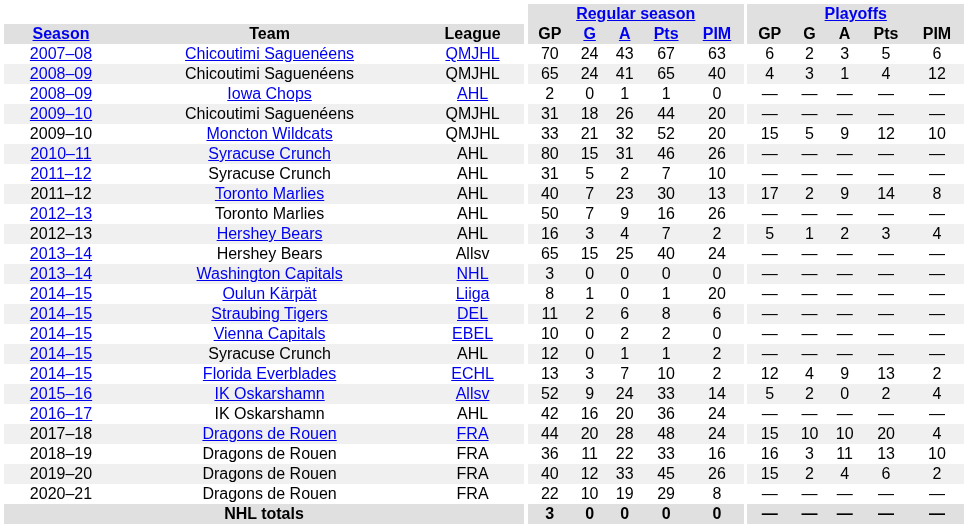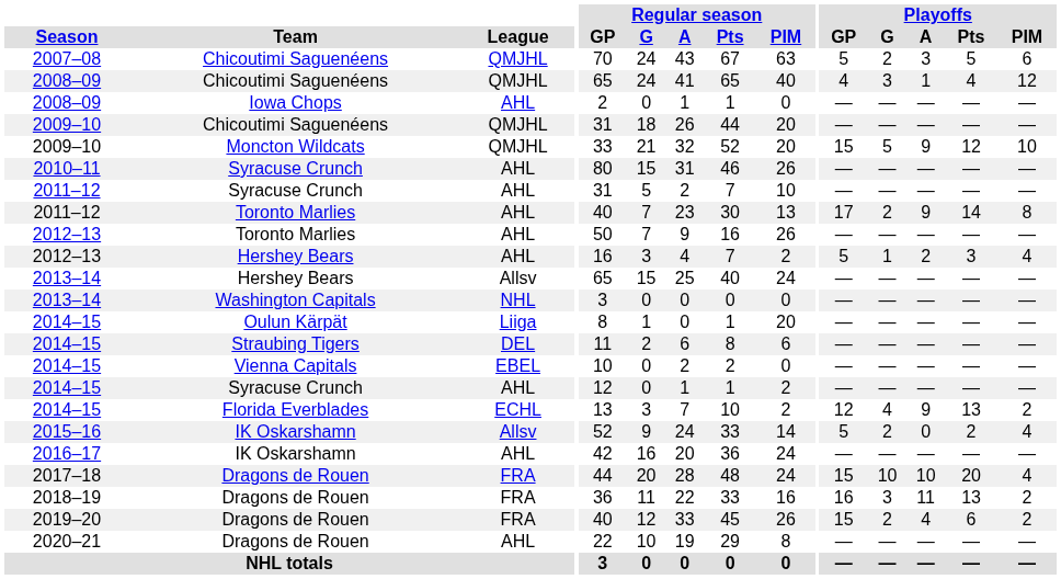 <table border="0" cellpadding="1" cellspacing="0" style="text-align:center; width:60em">
 <tr bgcolor="#e0e0e0">
 <th colspan="3" bgcolor="#ffffff"></th>
 <th rowspan="100" bgcolor="#ffffff"></th>
 <th colspan="5"><a href='#'>Regular season</a></th>
 <th rowspan="100" bgcolor="#ffffff"></th>
 <th colspan="5"><a href='#'>Playoffs</a></th>
 </tr>
 <tr bgcolor="#e0e0e0">
 <th><a href='#'>Season</a></th>
 <th>Team</th>
 <th>League</th>
 <th>GP</th>
 <th><a href='#'>G</a></th>
 <th><a href='#'>A</a></th>
 <th><a href='#'>Pts</a></th>
 <th><a href='#'>PIM</a></th>
 <th>GP</th>
 <th>G</th>
 <th>A</th>
 <th>Pts</th>
 <th>PIM</th>
 </tr>
 <tr>
 <td><a href='#'>2007–08</a></td>
 <td><a href='#'>Chicoutimi Saguenéens</a></td>
 <td><a href='#'>QMJHL</a></td>
 <td>70</td>
 <td>24</td>
 <td>43</td>
 <td>67</td>
 <td>63</td>
-<td>6</td>
+<td>5</td>
 <td>2</td>
 <td>3</td>
 <td>5</td>
 <td>6</td>
 </tr>
 <tr bgcolor="#f0f0f0">
 <td><a href='#'>2008–09</a></td>
 <td>Chicoutimi Saguenéens</td>
 <td>QMJHL</td>
 <td>65</td>
 <td>24</td>
 <td>41</td>
 <td>65</td>
 <td>40</td>
 <td>4</td>
 <td>3</td>
 <td>1</td>
 <td>4</td>
 <td>12</td>
 </tr>
 <tr>
 <td><a href='#'>2008–09</a></td>
 <td><a href='#'>Iowa Chops</a></td>
 <td><a href='#'>AHL</a></td>
 <td>2</td>
 <td>0</td>
 <td>1</td>
 <td>1</td>
 <td>0</td>
 <td>—</td>
 <td>—</td>
 <td>—</td>
 <td>—</td>
 <td>—</td>
 </tr>
 <tr bgcolor="#f0f0f0">
 <td><a href='#'>2009–10</a></td>
 <td>Chicoutimi Saguenéens</td>
 <td>QMJHL</td>
 <td>31</td>
 <td>18</td>
 <td>26</td>
 <td>44</td>
 <td>20</td>
 <td>—</td>
 <td>—</td>
 <td>—</td>
 <td>—</td>
 <td>—</td>
 </tr>
 <tr>
 <td>2009–10</td>
 <td><a href='#'>Moncton Wildcats</a></td>
 <td>QMJHL</td>
 <td>33</td>
 <td>21</td>
 <td>32</td>
 <td>52</td>
 <td>20</td>
 <td>15</td>
 <td>5</td>
 <td>9</td>
 <td>12</td>
 <td>10</td>
 </tr>
 <tr bgcolor="#f0f0f0">
 <td><a href='#'>2010–11</a></td>
 <td><a href='#'>Syracuse Crunch</a></td>
 <td>AHL</td>
 <td>80</td>
 <td>15</td>
 <td>31</td>
 <td>46</td>
 <td>26</td>
 <td>—</td>
 <td>—</td>
 <td>—</td>
 <td>—</td>
 <td>—</td>
 </tr>
 <tr>
 <td><a href='#'>2011–12</a></td>
 <td>Syracuse Crunch</td>
 <td>AHL</td>
 <td>31</td>
 <td>5</td>
 <td>2</td>
 <td>7</td>
 <td>10</td>
 <td>—</td>
 <td>—</td>
 <td>—</td>
 <td>—</td>
 <td>—</td>
 </tr>
 <tr bgcolor="#f0f0f0">
 <td>2011–12</td>
 <td><a href='#'>Toronto Marlies</a></td>
 <td>AHL</td>
 <td>40</td>
 <td>7</td>
 <td>23</td>
 <td>30</td>
 <td>13</td>
 <td>17</td>
 <td>2</td>
 <td>9</td>
 <td>14</td>
 <td>8</td>
 </tr>
 <tr>
 <td><a href='#'>2012–13</a></td>
 <td>Toronto Marlies</td>
 <td>AHL</td>
 <td>50</td>
 <td>7</td>
 <td>9</td>
 <td>16</td>
 <td>26</td>
 <td>—</td>
 <td>—</td>
 <td>—</td>
 <td>—</td>
 <td>—</td>
 </tr>
 <tr bgcolor="#f0f0f0">
 <td>2012–13</td>
 <td><a href='#'>Hershey Bears</a></td>
 <td>AHL</td>
 <td>16</td>
 <td>3</td>
 <td>4</td>
 <td>7</td>
 <td>2</td>
 <td>5</td>
 <td>1</td>
 <td>2</td>
 <td>3</td>
 <td>4</td>
 </tr>
 <tr>
 <td><a href='#'>2013–14</a></td>
 <td>Hershey Bears</td>
 <td>Allsv</td>
 <td>65</td>
 <td>15</td>
 <td>25</td>
 <td>40</td>
 <td>24</td>
 <td>—</td>
 <td>—</td>
 <td>—</td>
 <td>—</td>
 <td>—</td>
 </tr>
 <tr bgcolor="#f0f0f0">
 <td><a href='#'>2013–14</a></td>
 <td><a href='#'>Washington Capitals</a></td>
 <td><a href='#'>NHL</a></td>
 <td>3</td>
 <td>0</td>
 <td>0</td>
 <td>0</td>
 <td>0</td>
 <td>—</td>
 <td>—</td>
 <td>—</td>
 <td>—</td>
 <td>—</td>
 </tr>
 <tr>
 <td><a href='#'>2014–15</a></td>
 <td><a href='#'>Oulun Kärpät</a></td>
 <td><a href='#'>Liiga</a></td>
 <td>8</td>
 <td>1</td>
 <td>0</td>
 <td>1</td>
 <td>20</td>
 <td>—</td>
 <td>—</td>
 <td>—</td>
 <td>—</td>
 <td>—</td>
 </tr>
 <tr bgcolor="#f0f0f0">
 <td><a href='#'>2014–15</a></td>
 <td><a href='#'>Straubing Tigers</a></td>
 <td><a href='#'>DEL</a></td>
 <td>11</td>
 <td>2</td>
 <td>6</td>
 <td>8</td>
 <td>6</td>
 <td>—</td>
 <td>—</td>
 <td>—</td>
 <td>—</td>
 <td>—</td>
 </tr>
 <tr>
 <td><a href='#'>2014–15</a></td>
 <td><a href='#'>Vienna Capitals</a></td>
 <td><a href='#'>EBEL</a></td>
 <td>10</td>
 <td>0</td>
 <td>2</td>
 <td>2</td>
 <td>0</td>
 <td>—</td>
 <td>—</td>
 <td>—</td>
 <td>—</td>
 <td>—</td>
 </tr>
 <tr bgcolor="#f0f0f0">
 <td><a href='#'>2014–15</a></td>
 <td>Syracuse Crunch</td>
 <td>AHL</td>
 <td>12</td>
 <td>0</td>
 <td>1</td>
 <td>1</td>
 <td>2</td>
 <td>—</td>
 <td>—</td>
 <td>—</td>
 <td>—</td>
 <td>—</td>
 </tr>
 <tr>
 <td><a href='#'>2014–15</a></td>
 <td><a href='#'>Florida Everblades</a></td>
 <td><a href='#'>ECHL</a></td>
 <td>13</td>
 <td>3</td>
 <td>7</td>
 <td>10</td>
 <td>2</td>
 <td>12</td>
 <td>4</td>
 <td>9</td>
 <td>13</td>
 <td>2</td>
 </tr>
 <tr bgcolor="#f0f0f0">
 <td><a href='#'>2015–16</a></td>
 <td><a href='#'>IK Oskarshamn</a></td>
 <td><a href='#'>Allsv</a></td>
 <td>52</td>
 <td>9</td>
 <td>24</td>
 <td>33</td>
 <td>14</td>
 <td>5</td>
 <td>2</td>
 <td>0</td>
 <td>2</td>
 <td>4</td>
 </tr>
 <tr>
 <td><a href='#'>2016–17</a></td>
 <td>IK Oskarshamn</td>
 <td>AHL</td>
 <td>42</td>
 <td>16</td>
 <td>20</td>
 <td>36</td>
 <td>24</td>
 <td>—</td>
 <td>—</td>
 <td>—</td>
 <td>—</td>
 <td>—</td>
 </tr>
 <tr bgcolor="#f0f0f0">
 <td>2017–18</td>
 <td><a href='#'>Dragons de Rouen</a></td>
 <td><a href='#'>FRA</a></td>
 <td>44</td>
 <td>20</td>
 <td>28</td>
 <td>48</td>
 <td>24</td>
 <td>15</td>
 <td>10</td>
 <td>10</td>
 <td>20</td>
 <td>4</td>
 </tr>
 <tr>
 <td>2018–19</td>
 <td>Dragons de Rouen</td>
 <td>FRA</td>
 <td>36</td>
 <td>11</td>
 <td>22</td>
 <td>33</td>
 <td>16</td>
 <td>16</td>
 <td>3</td>
 <td>11</td>
 <td>13</td>
-<td>10</td>
+<td>2</td>
 </tr>
 <tr bgcolor="#f0f0f0">
 <td>2019–20</td>
 <td>Dragons de Rouen</td>
 <td>FRA</td>
 <td>40</td>
 <td>12</td>
 <td>33</td>
 <td>45</td>
 <td>26</td>
 <td>15</td>
 <td>2</td>
 <td>4</td>
 <td>6</td>
 <td>2</td>
 </tr>
 <tr>
 <td>2020–21</td>
 <td>Dragons de Rouen</td>
-<td>FRA</td>
+<td>AHL</td>
 <td>22</td>
 <td>10</td>
 <td>19</td>
 <td>29</td>
 <td>8</td>
 <td>—</td>
 <td>—</td>
 <td>—</td>
 <td>—</td>
 <td>—</td>
 </tr>
 <tr bgcolor="#e0e0e0">
 <th colspan="3">NHL totals</th>
 <th>3</th>
 <th>0</th>
 <th>0</th>
 <th>0</th>
 <th>0</th>
 <th>—</th>
 <th>—</th>
 <th>—</th>
 <th>—</th>
 <th>—</th>
 </tr>
 </table>
